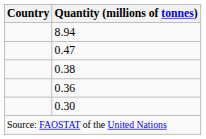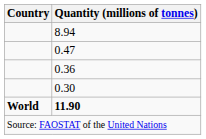 <table class="wikitable">
 <tr>
 <th>Country</th>
 <th>Quantity (millions of <a href='#'>tonnes</a>)</th>
 </tr>
 <tr>
 <td></td>
 <td>8.94</td>
 </tr>
 <tr>
 <td></td>
 <td>0.47</td>
 </tr>
 <tr>
 <td></td>
-<td>0.38</td>
-</tr>
-<tr>
-<td></td>
 <td>0.36</td>
 </tr>
 <tr>
 <td></td>
 <td>0.30</td>
 </tr>
 <tr>
+<td><strong>World</strong></td>
+<td><strong>11.90</strong></td>
+</tr>
+<tr>
 <td colspan=2><small>Source: <a href='#'>FAOSTAT</a> of the <a href='#'>United Nations</a></small></td>
 </tr>
 </table>
